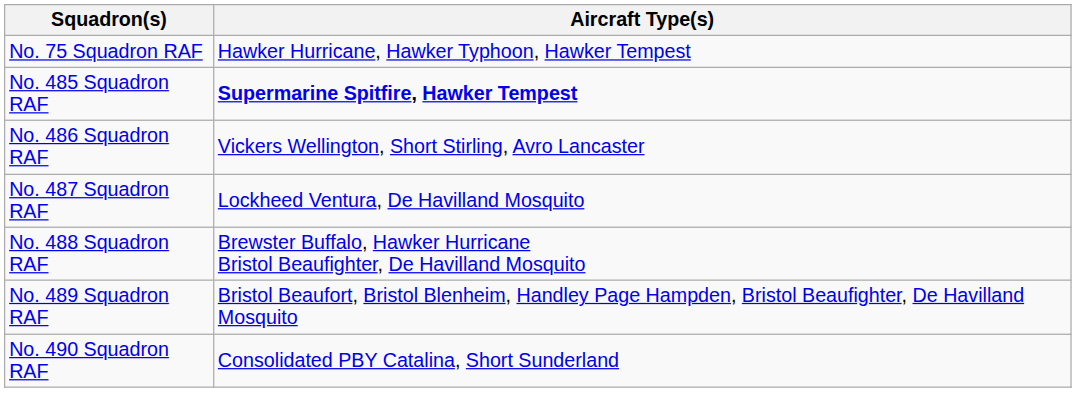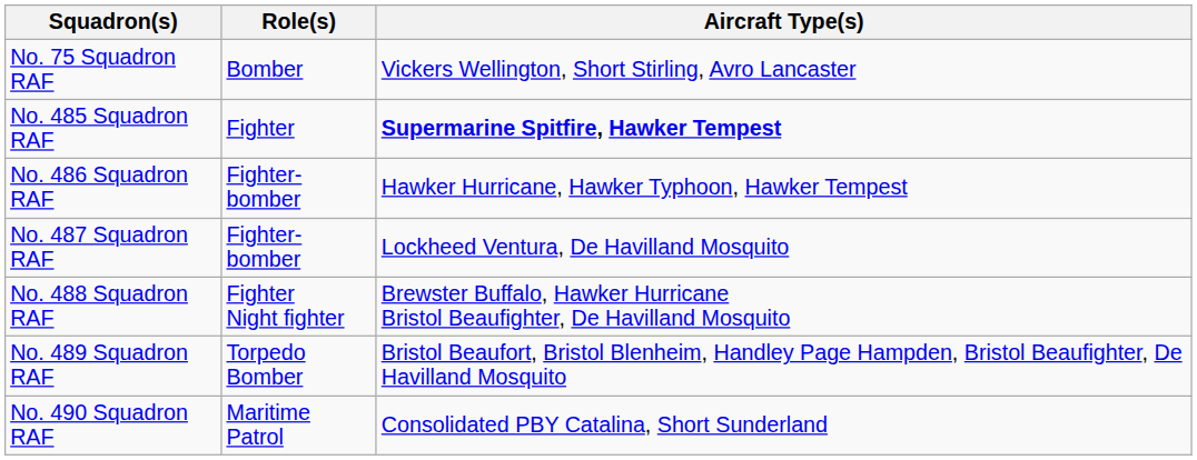 <table class="wikitable">
 <tr>
 <th>Squadron(s)</th>
+<th>Role(s)</th>
 <th>Aircraft Type(s)</th>
 </tr>
 <tr>
 <td><a href='#'>No. 75 Squadron RAF</a></td>
-<td><a href='#'>Hawker Hurricane</a>, <a href='#'>Hawker Typhoon</a>, <a href='#'>Hawker Tempest</a></td>
+<td><a href='#'>Bomber</a></td>
+<td><a href='#'>Vickers Wellington</a>, <a href='#'>Short Stirling</a>, <a href='#'>Avro Lancaster</a></td>
 </tr>
 <tr>
 <td><a href='#'>No. 485 Squadron RAF</a></td>
+<td><a href='#'>Fighter</a></td>
 <td><strong><a href='#'>Supermarine Spitfire</a>, <a href='#'>Hawker Tempest</a></strong></td>
 </tr>
 <tr>
 <td><a href='#'>No. 486 Squadron RAF</a></td>
-<td><a href='#'>Vickers Wellington</a>, <a href='#'>Short Stirling</a>, <a href='#'>Avro Lancaster</a></td>
+<td><a href='#'>Fighter-bomber</a></td>
+<td><a href='#'>Hawker Hurricane</a>, <a href='#'>Hawker Typhoon</a>, <a href='#'>Hawker Tempest</a></td>
 </tr>
 <tr>
 <td><a href='#'>No. 487 Squadron RAF</a></td>
+<td><a href='#'>Fighter-bomber</a></td>
 <td><a href='#'>Lockheed Ventura</a>, <a href='#'>De Havilland Mosquito</a></td>
 </tr>
 <tr>
 <td><a href='#'>No. 488 Squadron RAF</a></td>
+<td><a href='#'>Fighter</a><br><a href='#'>Night fighter</a></td>
 <td><a href='#'>Brewster Buffalo</a>, <a href='#'>Hawker Hurricane</a><br><a href='#'>Bristol Beaufighter</a>, <a href='#'>De Havilland Mosquito</a></td>
 </tr>
 <tr>
 <td><a href='#'>No. 489 Squadron RAF</a></td>
+<td><a href='#'>Torpedo Bomber</a></td>
 <td><a href='#'>Bristol Beaufort</a>, <a href='#'>Bristol Blenheim</a>, <a href='#'>Handley Page Hampden</a>, <a href='#'>Bristol Beaufighter</a>, <a href='#'>De Havilland Mosquito</a></td>
 </tr>
 <tr>
 <td><a href='#'>No. 490 Squadron RAF</a></td>
+<td><a href='#'>Maritime Patrol</a></td>
 <td><a href='#'>Consolidated PBY Catalina</a>, <a href='#'>Short Sunderland</a></td>
 </tr>
 </table>
